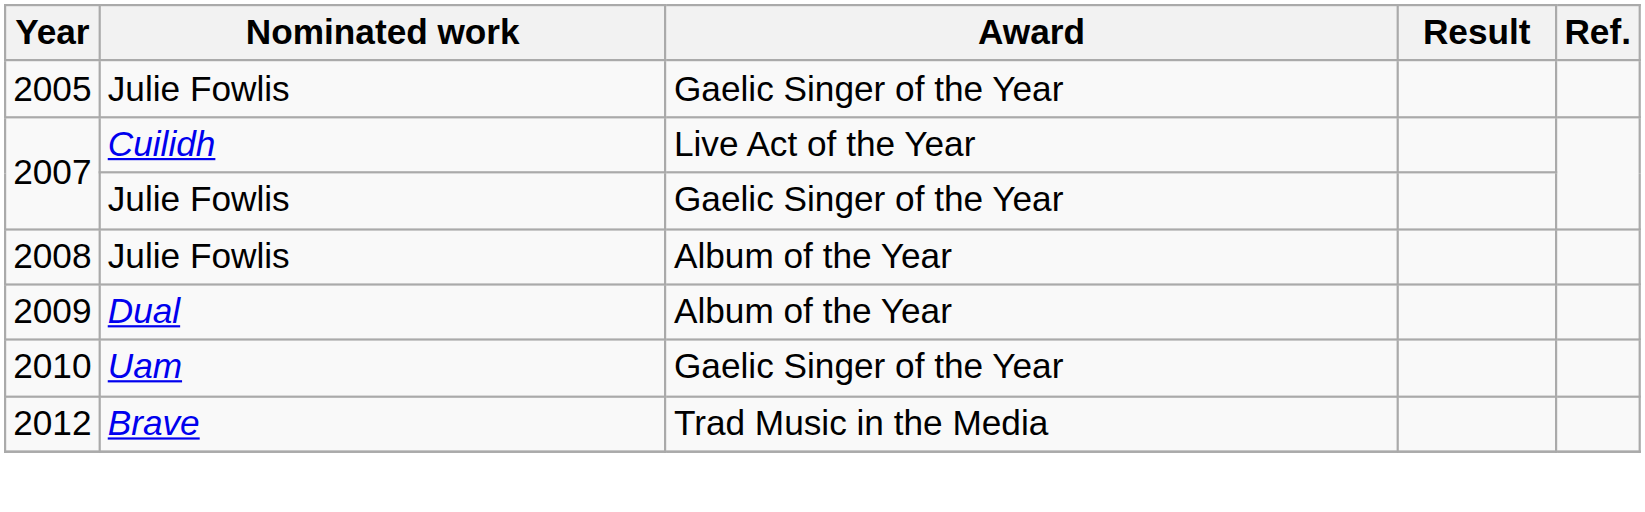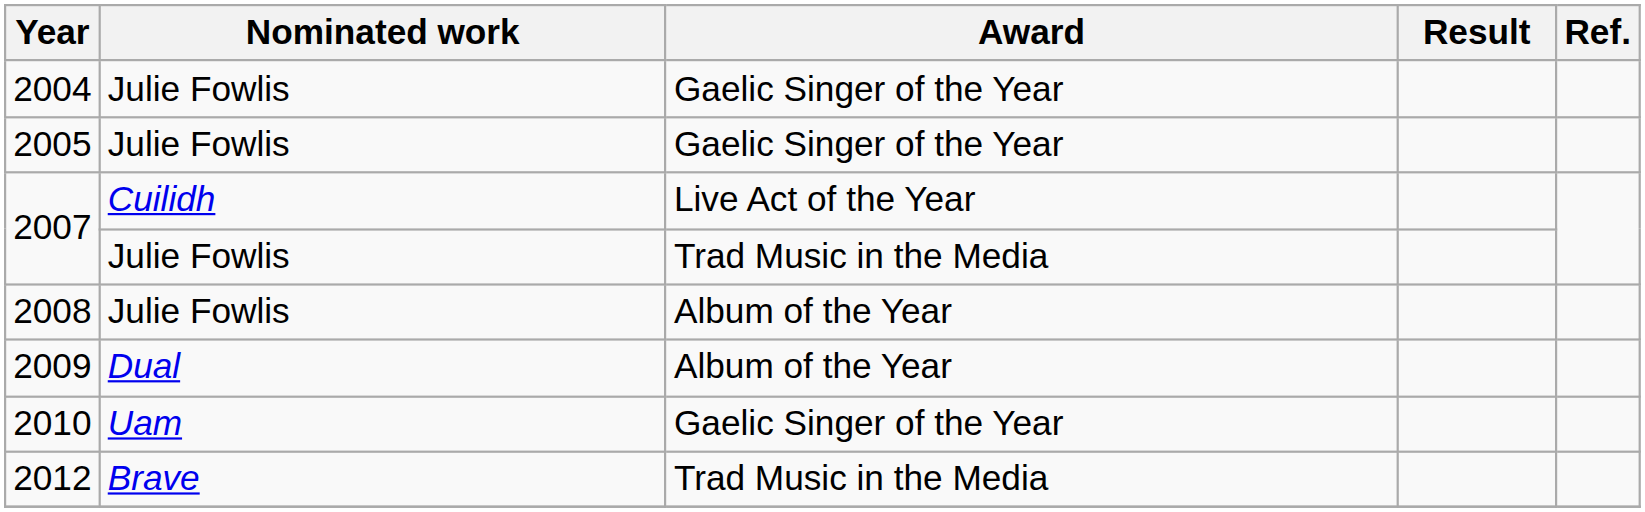 <table class="wikitable">
 <tr>
 <th>Year</th>
 <th width="250">Nominated work</th>
 <th width="325">Award</th>
 <th width="65">Result</th>
 <th>Ref.</th>
+</tr>
+<tr>
+<td>2004</td>
+<td>Julie Fowlis</td>
+<td>Gaelic Singer of the Year</td>
+<td></td>
+<td align="center"></td>
 </tr>
 <tr>
 <td>2005</td>
 <td>Julie Fowlis</td>
 <td>Gaelic Singer of the Year</td>
 <td></td>
 <td align="center"></td>
 </tr>
 <tr>
 <td rowspan=2>2007</td>
 <td><em><a href='#'>Cuilidh</a></em></td>
 <td>Live Act of the Year</td>
 <td></td>
 <td rowspan=2 align="center"></td>
 </tr>
 <tr>
 <td>Julie Fowlis</td>
-<td>Gaelic Singer of the Year</td>
+<td>Trad Music in the Media</td>
 <td></td>
 </tr>
 <tr>
 <td>2008</td>
 <td>Julie Fowlis</td>
 <td>Album of the Year</td>
 <td></td>
 <td align="center"></td>
 </tr>
 <tr>
 <td>2009</td>
 <td><em><a href='#'>Dual</a></em></td>
 <td>Album of the Year</td>
 <td></td>
 <td align="center"></td>
 </tr>
 <tr>
 <td>2010</td>
 <td><em><a href='#'>Uam</a></em></td>
 <td>Gaelic Singer of the Year</td>
 <td></td>
 <td align="center"></td>
 </tr>
 <tr>
 <td align="center">2012</td>
 <td><em><a href='#'>Brave</a></em></td>
 <td>Trad Music in the Media</td>
 <td></td>
 <td align="center"></td>
 </tr>
 <tr>
 </tr>
 </table>
